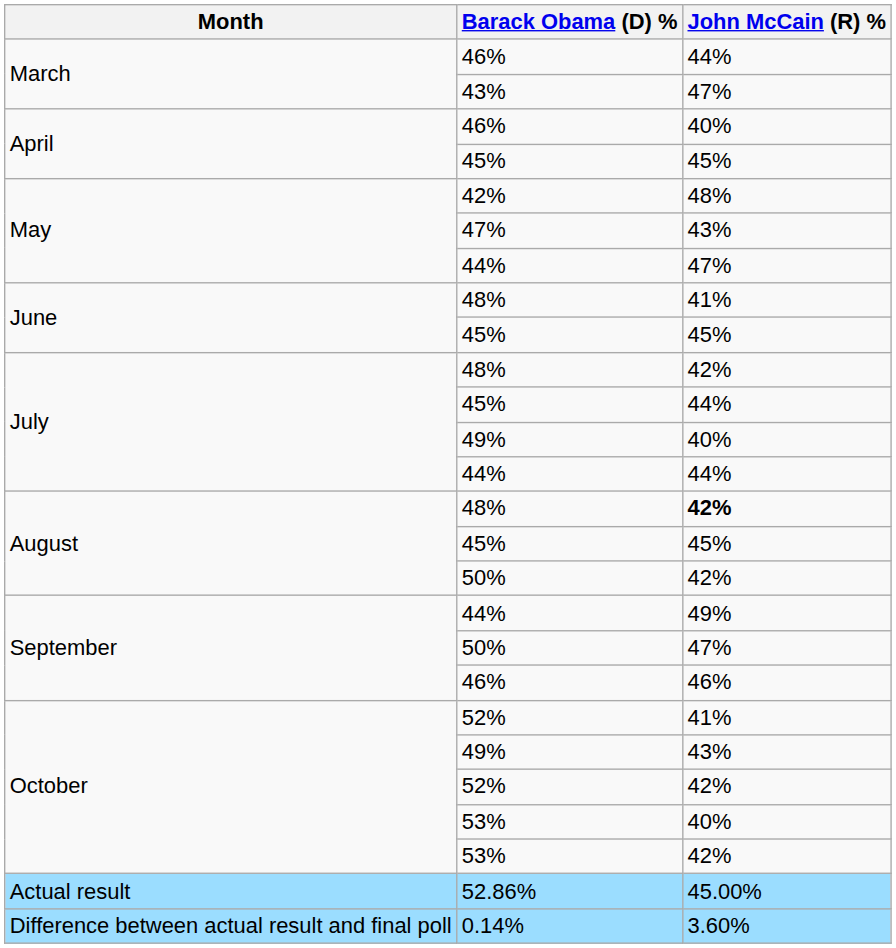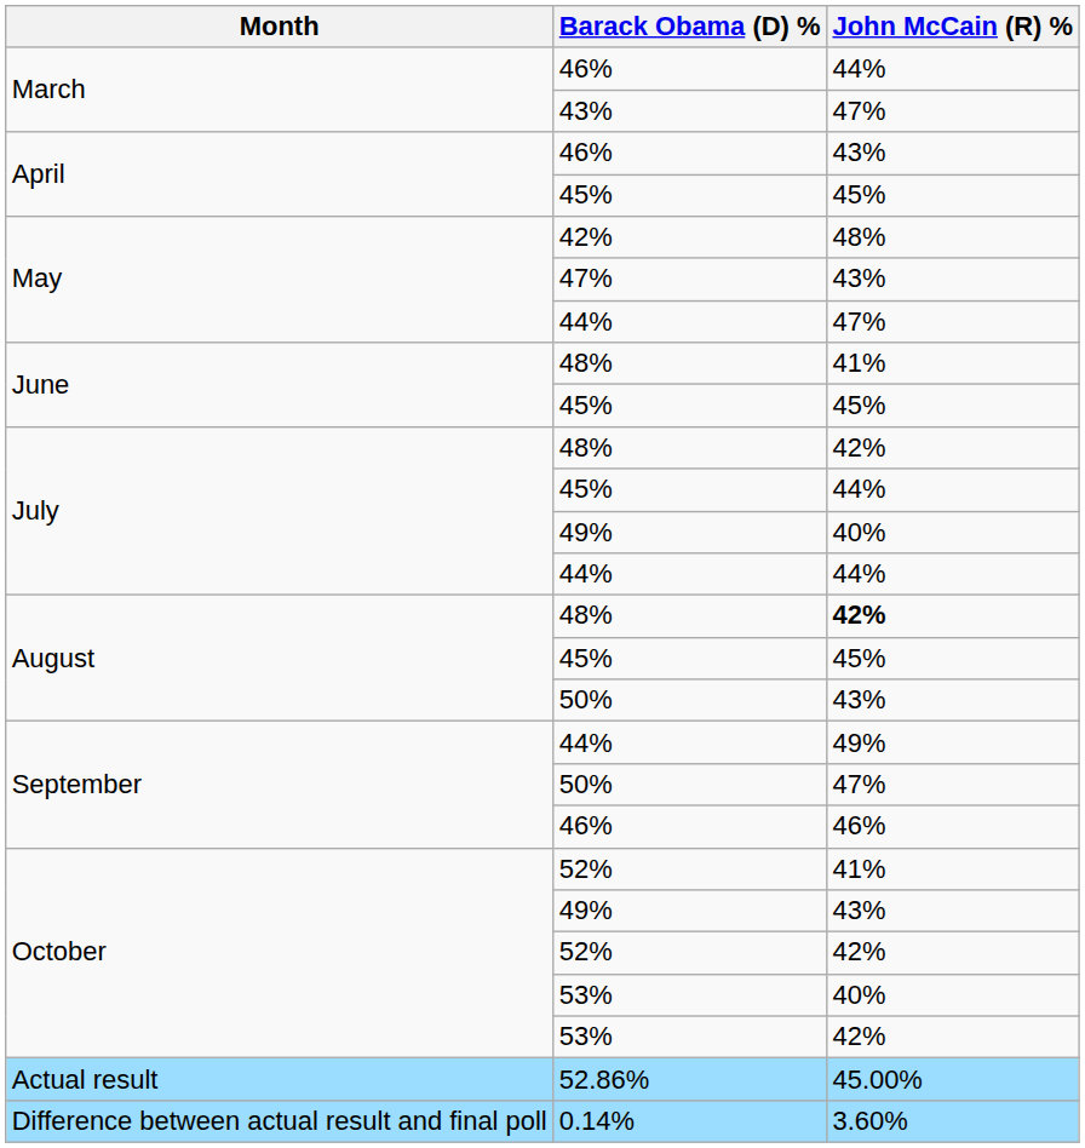 <table class="wikitable">
 <tr>
 <th>Month</th>
 <th><a href='#'>Barack Obama</a> (D) %</th>
 <th><a href='#'>John McCain</a> (R) %</th>
 </tr>
 <tr>
 <td rowspan="2">March</td>
 <td>46%</td>
 <td>44%</td>
 </tr>
 <tr>
 <td>43%</td>
 <td>47%</td>
 </tr>
 <tr>
 <td rowspan="2">April</td>
 <td>46%</td>
-<td>40%</td>
+<td>43%</td>
 </tr>
 <tr>
 <td>45%</td>
 <td>45%</td>
 </tr>
 <tr>
 <td rowspan="3">May</td>
 <td>42%</td>
 <td>48%</td>
 </tr>
 <tr>
 <td>47%</td>
 <td>43%</td>
 </tr>
 <tr>
 <td>44%</td>
 <td>47%</td>
 </tr>
 <tr>
 <td rowspan="2">June</td>
 <td>48%</td>
 <td>41%</td>
 </tr>
 <tr>
 <td>45%</td>
 <td>45%</td>
 </tr>
 <tr>
 <td rowspan="4">July</td>
 <td>48%</td>
 <td>42%</td>
 </tr>
 <tr>
 <td>45%</td>
 <td>44%</td>
 </tr>
 <tr>
 <td>49%</td>
 <td>40%</td>
 </tr>
 <tr>
 <td>44%</td>
 <td>44%</td>
 </tr>
 <tr>
 <td rowspan="3">August</td>
 <td>48%</td>
 <td><strong>42%</strong></td>
 </tr>
 <tr>
 <td>45%</td>
 <td>45%</td>
 </tr>
 <tr>
 <td>50%</td>
-<td>42%</td>
+<td>43%</td>
 </tr>
 <tr>
 <td rowspan="3">September</td>
 <td>44%</td>
 <td>49%</td>
 </tr>
 <tr>
 <td>50%</td>
 <td>47%</td>
 </tr>
 <tr>
 <td>46%</td>
 <td>46%</td>
 </tr>
 <tr>
 <td rowspan="5">October</td>
 <td>52%</td>
 <td>41%</td>
 </tr>
 <tr>
 <td>49%</td>
 <td>43%</td>
 </tr>
 <tr>
 <td>52%</td>
 <td>42%</td>
 </tr>
 <tr>
 <td>53%</td>
 <td>40%</td>
 </tr>
 <tr>
 <td>53%</td>
 <td>42%</td>
 </tr>
 <tr style="background:#9bddff;">
 <td>Actual result</td>
 <td>52.86%</td>
 <td>45.00%</td>
 </tr>
 <tr style="background:#9bddff;">
 <td>Difference between actual result and final poll</td>
 <td>0.14%</td>
 <td>3.60%</td>
 </tr>
 </table>
